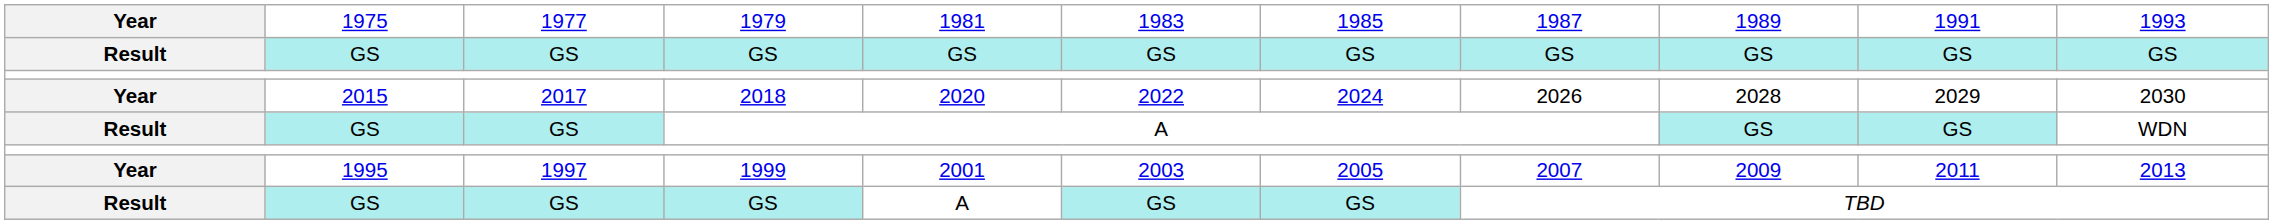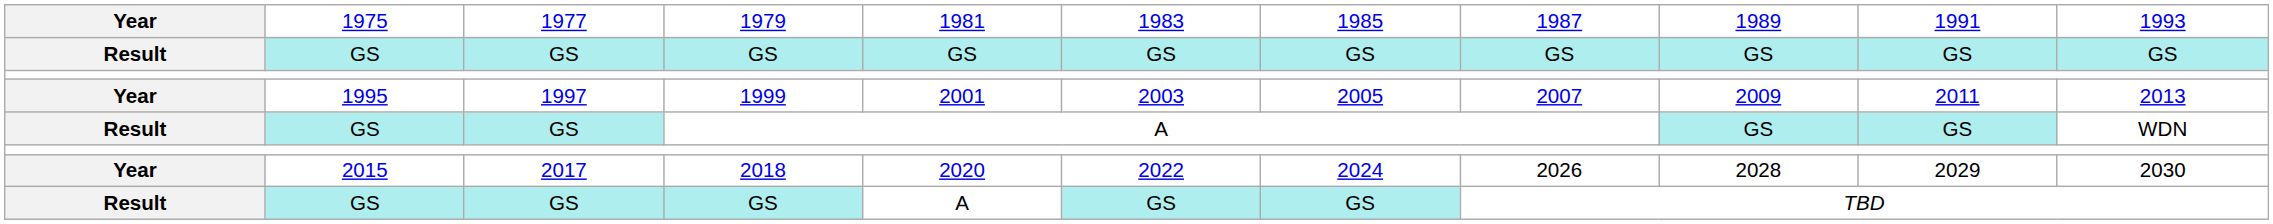 <table class="wikitable" style="text-align:center; font-size:90%; background:white;" width="100%">
 <tr>
 <th>Year</th>
 <td><a href='#'>1975</a></td>
 <td><a href='#'>1977</a></td>
 <td><a href='#'>1979</a></td>
 <td><a href='#'>1981</a></td>
 <td><a href='#'>1983</a></td>
 <td><a href='#'>1985</a></td>
 <td><a href='#'>1987</a></td>
 <td><a href='#'>1989</a></td>
 <td><a href='#'>1991</a></td>
 <td><a href='#'>1993</a></td>
 </tr>
 <tr>
 <th>Result</th>
 <td bgcolor="afeeee">GS</td>
 <td bgcolor="afeeee">GS</td>
 <td bgcolor="afeeee">GS</td>
 <td bgcolor="afeeee">GS</td>
 <td bgcolor="afeeee">GS</td>
 <td bgcolor="afeeee">GS</td>
 <td bgcolor="afeeee">GS</td>
 <td bgcolor="afeeee">GS</td>
 <td bgcolor="afeeee">GS</td>
 <td bgcolor="afeeee">GS</td>
 </tr>
 <tr>
 <td colspan="11"></td>
 </tr>
 <tr>
 <th>Year</th>
+<td><a href='#'>1995</a></td>
+<td><a href='#'>1997</a></td>
+<td><a href='#'>1999</a></td>
+<td><a href='#'>2001</a></td>
+<td><a href='#'>2003</a></td>
+<td><a href='#'>2005</a></td>
+<td><a href='#'>2007</a></td>
+<td><a href='#'>2009</a></td>
+<td><a href='#'>2011</a></td>
+<td><a href='#'>2013</a></td>
+</tr>
+<tr>
+<th>Result</th>
+<td bgcolor="afeeee">GS</td>
+<td bgcolor="afeeee">GS</td>
+<td colspan="5">A</td>
+<td bgcolor="afeeee">GS</td>
+<td bgcolor="afeeee">GS</td>
+<td>WDN</td>
+</tr>
+<tr>
+<td colspan="11"></td>
+</tr>
+<tr>
+<th>Year</th>
 <td><a href='#'>2015</a></td>
 <td><a href='#'>2017</a></td>
 <td><a href='#'>2018</a></td>
 <td><a href='#'>2020</a></td>
 <td><a href='#'>2022</a></td>
 <td><a href='#'>2024</a></td>
 <td>2026</td>
 <td>2028</td>
 <td>2029</td>
 <td>2030</td>
 </tr>
 <tr>
 <th>Result</th>
 <td bgcolor="afeeee">GS</td>
 <td bgcolor="afeeee">GS</td>
-<td colspan="5">A</td>
-<td bgcolor="afeeee">GS</td>
-<td bgcolor="afeeee">GS</td>
-<td>WDN</td>
-</tr>
-<tr>
-<td colspan="11"></td>
-</tr>
-<tr>
-<th>Year</th>
-<td><a href='#'>1995</a></td>
-<td><a href='#'>1997</a></td>
-<td><a href='#'>1999</a></td>
-<td><a href='#'>2001</a></td>
-<td><a href='#'>2003</a></td>
-<td><a href='#'>2005</a></td>
-<td><a href='#'>2007</a></td>
-<td><a href='#'>2009</a></td>
-<td><a href='#'>2011</a></td>
-<td><a href='#'>2013</a></td>
-</tr>
-<tr>
-<th>Result</th>
-<td bgcolor="afeeee">GS</td>
-<td bgcolor="afeeee">GS</td>
 <td bgcolor="afeeee">GS</td>
 <td>A</td>
 <td bgcolor="afeeee">GS</td>
 <td bgcolor="afeeee">GS</td>
 <td colspan="4"><em>TBD</em></td>
 </tr>
 </table>
